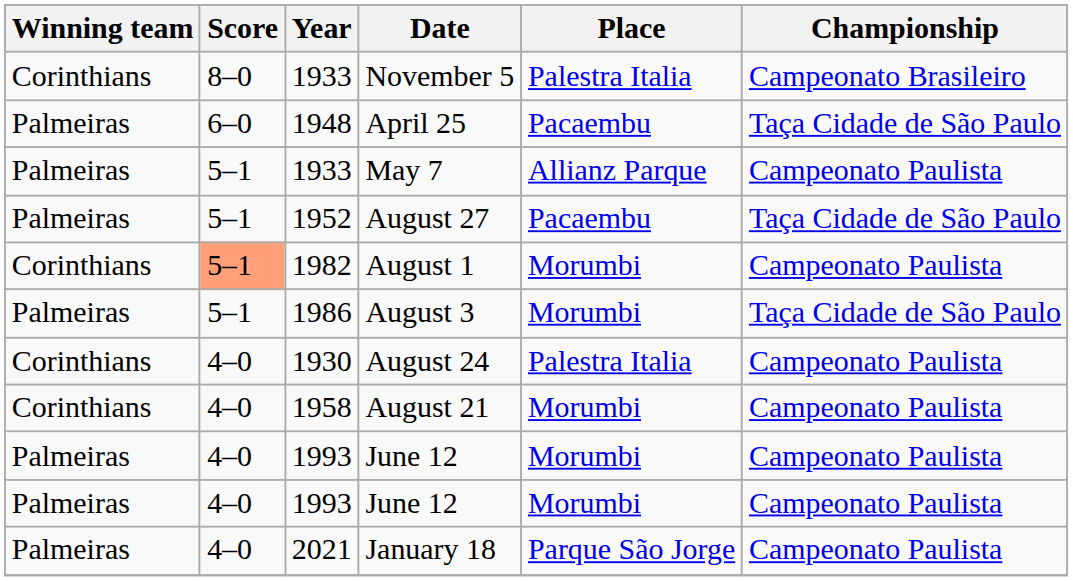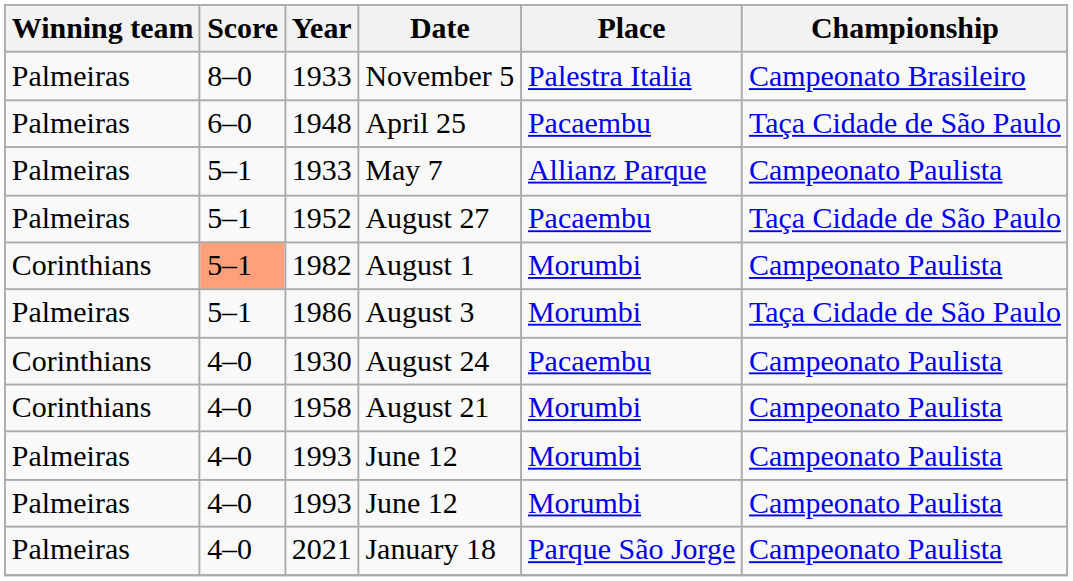 <table class="wikitable sortable">
 <tr>
 <th>Winning team</th>
 <th>Score</th>
 <th>Year</th>
 <th>Date</th>
 <th>Place</th>
 <th>Championship</th>
 </tr>
 <tr>
-<td>Corinthians</td>
+<td>Palmeiras</td>
 <td>8–0</td>
 <td>1933</td>
 <td>November 5</td>
 <td><a href='#'>Palestra Italia</a></td>
 <td><a href='#'>Campeonato Brasileiro</a></td>
 </tr>
 <tr>
 <td>Palmeiras</td>
 <td>6–0</td>
 <td>1948</td>
 <td>April 25</td>
 <td><a href='#'>Pacaembu</a></td>
 <td><a href='#'>Taça Cidade de São Paulo</a></td>
 </tr>
 <tr>
 <td>Palmeiras</td>
 <td>5–1</td>
 <td>1933</td>
 <td>May 7</td>
 <td><a href='#'>Allianz Parque</a></td>
 <td><a href='#'>Campeonato Paulista</a></td>
 </tr>
 <tr>
 <td>Palmeiras</td>
 <td>5–1</td>
 <td>1952</td>
 <td>August 27</td>
 <td><a href='#'>Pacaembu</a></td>
 <td><a href='#'>Taça Cidade de São Paulo</a></td>
 </tr>
 <tr>
 <td>Corinthians</td>
 <td style="background: lightsalmon;">5–1</td>
 <td>1982</td>
 <td>August 1</td>
 <td><a href='#'>Morumbi</a></td>
 <td><a href='#'>Campeonato Paulista</a></td>
 </tr>
 <tr>
 <td>Palmeiras</td>
 <td>5–1</td>
 <td>1986</td>
 <td>August 3</td>
 <td><a href='#'>Morumbi</a></td>
 <td><a href='#'>Taça Cidade de São Paulo</a></td>
 </tr>
 <tr>
 <td>Corinthians</td>
 <td>4–0</td>
 <td>1930</td>
 <td>August 24</td>
-<td><a href='#'>Palestra Italia</a></td>
+<td><a href='#'>Pacaembu</a></td>
 <td><a href='#'>Campeonato Paulista</a></td>
 </tr>
 <tr>
 <td>Corinthians</td>
 <td>4–0</td>
 <td>1958</td>
 <td>August 21</td>
 <td><a href='#'>Morumbi</a></td>
 <td><a href='#'>Campeonato Paulista</a></td>
 </tr>
 <tr>
 <td>Palmeiras</td>
 <td>4–0</td>
 <td>1993</td>
 <td>June 12</td>
 <td><a href='#'>Morumbi</a></td>
 <td><a href='#'>Campeonato Paulista</a></td>
 </tr>
 <tr>
 <td>Palmeiras</td>
 <td>4–0</td>
 <td>1993</td>
 <td>June 12</td>
 <td><a href='#'>Morumbi</a></td>
 <td><a href='#'>Campeonato Paulista</a></td>
 </tr>
 <tr>
 <td>Palmeiras</td>
 <td>4–0</td>
 <td>2021</td>
 <td>January 18</td>
 <td><a href='#'>Parque São Jorge</a></td>
 <td><a href='#'>Campeonato Paulista</a></td>
 </tr>
 <tr>
 </tr>
 </table>
